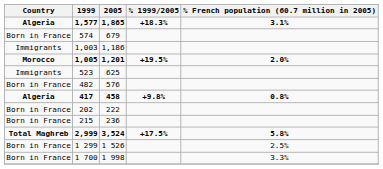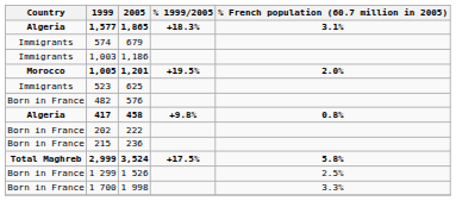 <table class="wikitable sortable" style="text-align:center; font-size: 70%">
 <tr>
 <th>Country</th>
 <th>1999</th>
 <th>2005</th>
 <th>% 1999/2005</th>
 <th>% French population (60.7 million in 2005)</th>
 </tr>
 <tr>
 <td><strong>Algeria</strong></td>
 <td><strong>1,577</strong></td>
 <td><strong>1,865</strong></td>
 <td><strong>+18.3%</strong></td>
 <td><strong>3.1%</strong></td>
 </tr>
 <tr>
-<td>Born in France</td>
+<td>Immigrants</td>
 <td>574</td>
 <td>679</td>
 <td></td>
 <td></td>
 </tr>
 <tr>
 <td>Immigrants</td>
 <td>1,003</td>
 <td>1,186</td>
 <td></td>
 <td></td>
 </tr>
 <tr>
 <td><strong>Morocco</strong></td>
 <td><strong>1,005</strong></td>
 <td><strong>1,201</strong></td>
 <td><strong>+19.5%</strong></td>
 <td><strong>2.0%</strong></td>
 </tr>
 <tr>
 <td>Immigrants</td>
 <td>523</td>
 <td>625</td>
 <td></td>
 <td></td>
 </tr>
 <tr>
 <td>Born in France</td>
 <td>482</td>
 <td>576</td>
 <td></td>
 <td></td>
 </tr>
 <tr>
 <td><strong>Algeria</strong></td>
 <td><strong>417</strong></td>
 <td><strong>458</strong></td>
 <td><strong>+9.8%</strong></td>
 <td><strong>0.8%</strong></td>
 </tr>
 <tr>
 <td>Born in France</td>
 <td>202</td>
 <td>222</td>
 <td></td>
 <td></td>
 </tr>
 <tr>
 <td>Born in France</td>
 <td>215</td>
 <td>236</td>
 <td></td>
 <td></td>
 </tr>
 <tr>
 <td><strong>Total Maghreb</strong></td>
 <td><strong>2,999</strong></td>
 <td><strong>3,524</strong></td>
 <td><strong>+17.5%</strong></td>
 <td><strong>5.8%</strong></td>
 </tr>
 <tr>
 <td>Born in France</td>
 <td>1 299</td>
 <td>1 526</td>
 <td></td>
 <td>2.5%</td>
 </tr>
 <tr>
 <td>Born in France</td>
 <td>1 700</td>
 <td>1 998</td>
 <td></td>
 <td>3.3%</td>
 </tr>
 <tr>
 </tr>
 </table>
